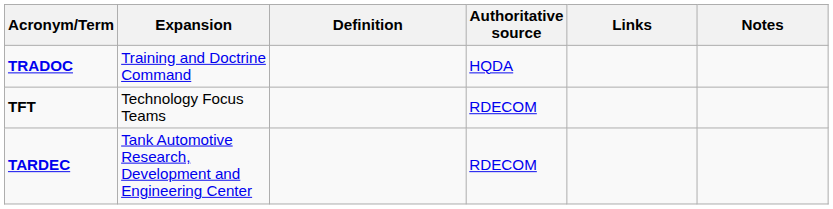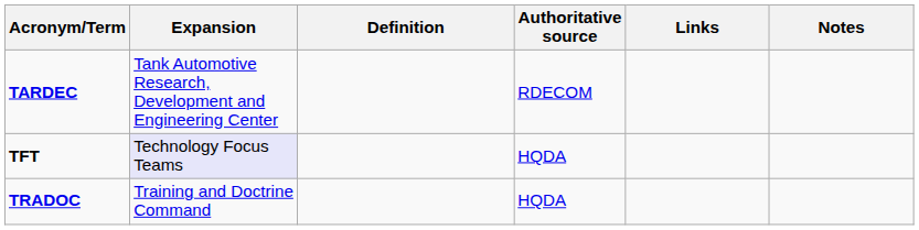 <table class="wikitable">
 <tr>
 <th width="100">Acronym/Term</th>
 <th width="200">Expansion</th>
 <th width="300">Definition</th>
 <th width="100">Authoritative source</th>
 <th width="200">Links</th>
 <th width="200">Notes</th>
 </tr>
 <tr>
+<td><strong><a href='#'>TARDEC</a></strong></td>
+<td><a href='#'>Tank Automotive Research, Development and Engineering Center</a></td>
+<td></td>
+<td><a href='#'>RDECOM</a></td>
+<td></td>
+<td></td>
+</tr>
+<tr>
+<td><strong>TFT</strong></td>
+<td style="background: lavender;">Technology Focus Teams</td>
+<td></td>
+<td><a href='#'>HQDA</a></td>
+<td></td>
+<td></td>
+</tr>
+<tr>
 <td><strong><a href='#'>TRADOC</a></strong></td>
 <td><a href='#'>Training and Doctrine Command</a></td>
 <td></td>
 <td><a href='#'>HQDA</a></td>
 <td></td>
 <td></td>
 </tr>
-<tr>
-<td><strong>TFT</strong></td>
-<td>Technology Focus Teams</td>
-<td></td>
-<td><a href='#'>RDECOM</a></td>
-<td></td>
-<td></td>
-</tr>
-<tr>
-<td><strong><a href='#'>TARDEC</a></strong></td>
-<td><a href='#'>Tank Automotive Research, Development and Engineering Center</a></td>
-<td></td>
-<td><a href='#'>RDECOM</a></td>
-<td></td>
-<td></td>
-</tr>
 </table>
